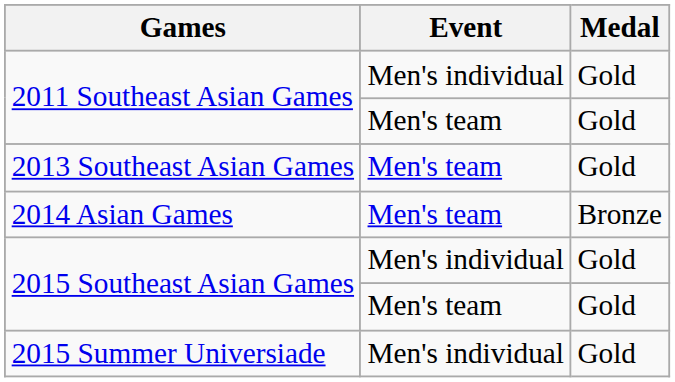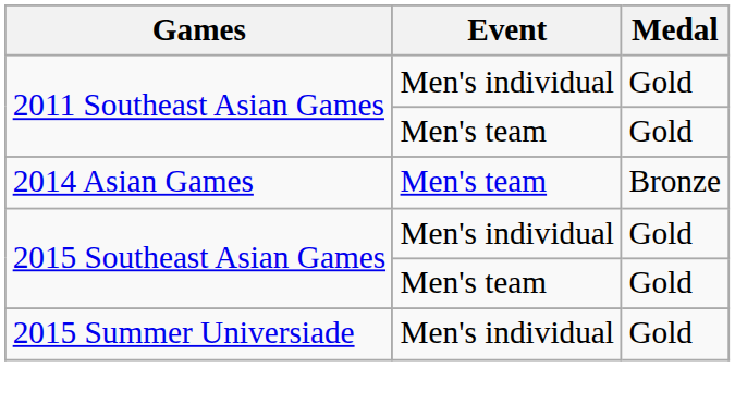 <table class=wikitable>
 <tr>
 <th>Games</th>
 <th>Event</th>
 <th>Medal</th>
 </tr>
 <tr>
 <td rowspan=2><a href='#'>2011 Southeast Asian Games</a></td>
 <td>Men's individual</td>
 <td>Gold</td>
 </tr>
 <tr>
 <td>Men's team</td>
-<td>Gold</td>
-</tr>
-<tr>
-<td><a href='#'>2013 Southeast Asian Games</a></td>
-<td><a href='#'>Men's team</a></td>
 <td>Gold</td>
 </tr>
 <tr>
 <td><a href='#'>2014 Asian Games</a></td>
 <td><a href='#'>Men's team</a></td>
 <td>Bronze</td>
 </tr>
 <tr>
 <td rowspan=2><a href='#'>2015 Southeast Asian Games</a></td>
 <td>Men's individual</td>
 <td>Gold</td>
 </tr>
 <tr>
 <td>Men's team</td>
 <td>Gold</td>
 </tr>
 <tr>
 <td><a href='#'>2015 Summer Universiade</a></td>
 <td>Men's individual</td>
 <td>Gold</td>
 </tr>
 </table>
